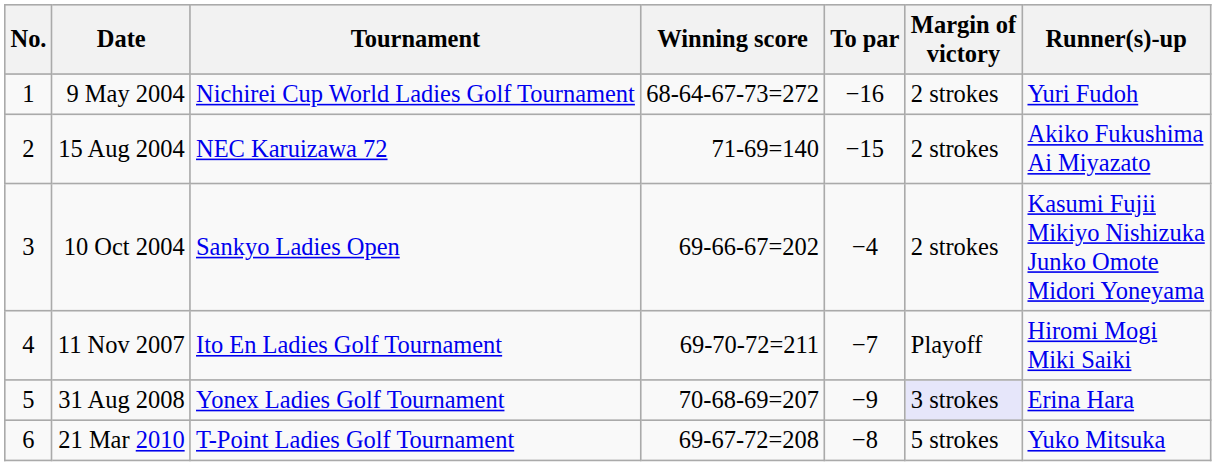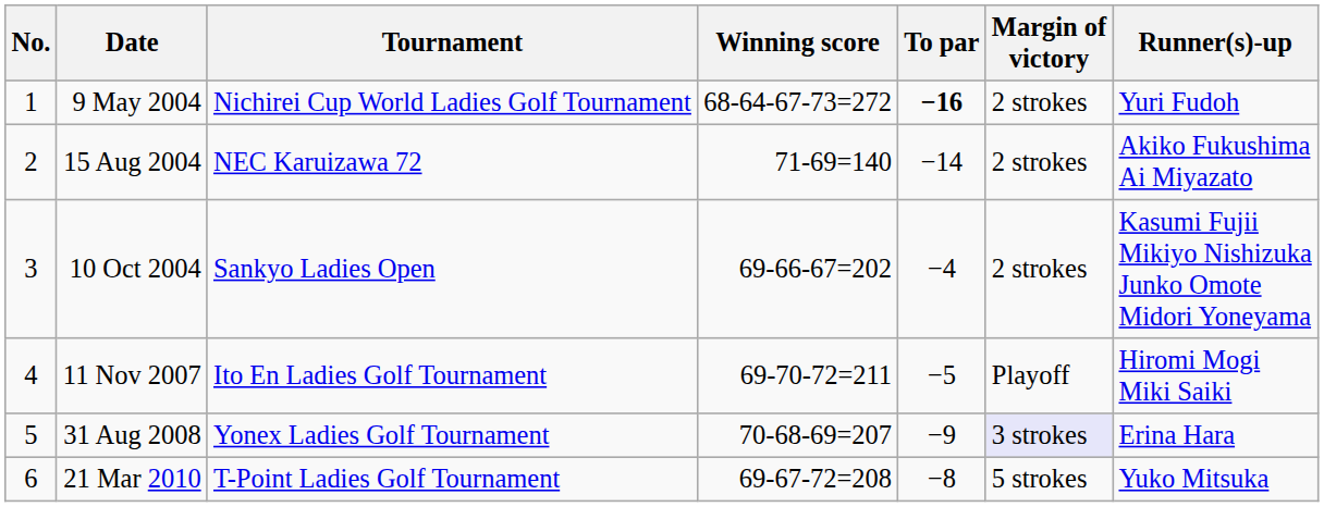 <table class="wikitable" style="font-size:95%;">
 <tr>
 <th>No.</th>
 <th>Date</th>
 <th>Tournament</th>
 <th>Winning score</th>
 <th>To par</th>
 <th>Margin of<br>victory</th>
 <th>Runner(s)-up</th>
 </tr>
 <tr>
 <td align=center>1</td>
 <td align=right>9 May 2004</td>
 <td><a href='#'>Nichirei Cup World Ladies Golf Tournament</a></td>
 <td align=right>68-64-67-73=272</td>
-<td align=center>−16</td>
+<td align=center><strong>−16</strong></td>
 <td>2 strokes</td>
 <td> <a href='#'>Yuri Fudoh</a></td>
 </tr>
 <tr>
 <td align=center>2</td>
 <td align=right>15 Aug 2004</td>
 <td><a href='#'>NEC Karuizawa 72</a></td>
 <td align=right>71-69=140</td>
-<td align=center>−15</td>
+<td align=center>−14</td>
 <td>2 strokes</td>
 <td> <a href='#'>Akiko Fukushima</a><br> <a href='#'>Ai Miyazato</a></td>
 </tr>
 <tr>
 <td align=center>3</td>
 <td align=right>10 Oct 2004</td>
 <td><a href='#'>Sankyo Ladies Open</a></td>
 <td align=right>69-66-67=202</td>
 <td align=center>−4</td>
 <td>2 strokes</td>
 <td> <a href='#'>Kasumi Fujii</a><br> <a href='#'>Mikiyo Nishizuka</a><br> <a href='#'>Junko Omote</a><br> <a href='#'>Midori Yoneyama</a></td>
 </tr>
 <tr>
 <td align=center>4</td>
 <td align=right>11 Nov 2007</td>
 <td><a href='#'>Ito En Ladies Golf Tournament</a></td>
 <td align=right>69-70-72=211</td>
-<td align=center>−7</td>
+<td align=center>−5</td>
 <td>Playoff</td>
 <td> <a href='#'>Hiromi Mogi</a><br> <a href='#'>Miki Saiki</a></td>
 </tr>
 <tr>
 <td align=center>5</td>
 <td align=right>31 Aug 2008</td>
 <td><a href='#'>Yonex Ladies Golf Tournament</a></td>
 <td align=right>70-68-69=207</td>
 <td align=center>−9</td>
 <td style="background: lavender;">3 strokes</td>
 <td> <a href='#'>Erina Hara</a></td>
 </tr>
 <tr>
 <td align=center>6</td>
 <td align=right>21 Mar <a href='#'>2010</a></td>
 <td><a href='#'>T-Point Ladies Golf Tournament</a></td>
 <td align=right>69-67-72=208</td>
 <td align=center>−8</td>
 <td>5 strokes</td>
 <td> <a href='#'>Yuko Mitsuka</a></td>
 </tr>
 </table>
